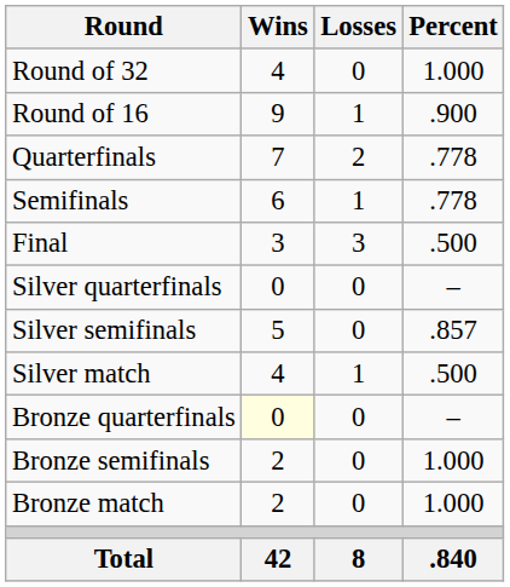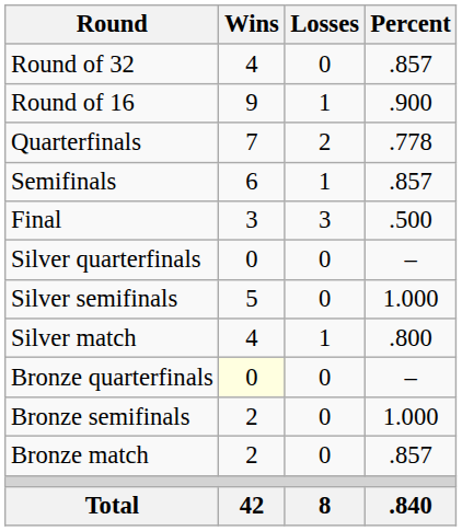 <table class=wikitable>
 <tr>
 <th>Round</th>
 <th>Wins</th>
 <th>Losses</th>
 <th>Percent</th>
 </tr>
 <tr align=center>
 <td align=left>Round of 32</td>
 <td>4</td>
 <td>0</td>
-<td>1.000</td>
+<td>.857</td>
 </tr>
 <tr align=center>
 <td align=left>Round of 16</td>
 <td>9</td>
 <td>1</td>
 <td>.900</td>
 </tr>
 <tr align=center>
 <td align=left>Quarterfinals</td>
 <td>7</td>
 <td>2</td>
 <td>.778</td>
 </tr>
 <tr align=center>
 <td align=left>Semifinals</td>
 <td>6</td>
 <td>1</td>
-<td>.778</td>
+<td>.857</td>
 </tr>
 <tr align=center>
 <td align=left>Final</td>
 <td>3</td>
 <td>3</td>
 <td>.500</td>
 </tr>
 <tr align=center>
 <td align=left>Silver quarterfinals</td>
 <td>0</td>
 <td>0</td>
 <td>–</td>
 </tr>
 <tr align=center>
 <td align=left>Silver semifinals</td>
 <td>5</td>
 <td>0</td>
-<td>.857</td>
+<td>1.000</td>
 </tr>
 <tr align=center>
 <td align=left>Silver match</td>
 <td>4</td>
 <td>1</td>
-<td>.500</td>
+<td>.800</td>
 </tr>
 <tr align=center>
 <td align=left>Bronze quarterfinals</td>
 <td style="background: lightyellow;">0</td>
 <td>0</td>
 <td>–</td>
 </tr>
 <tr align=center>
 <td align=left>Bronze semifinals</td>
 <td>2</td>
 <td>0</td>
 <td>1.000</td>
 </tr>
 <tr align=center>
 <td align=left>Bronze match</td>
 <td>2</td>
 <td>0</td>
-<td>1.000</td>
+<td>.857</td>
 </tr>
 <tr>
 <td colspan=4 bgcolor=lightgray></td>
 </tr>
 <tr>
 <th>Total</th>
 <th>42</th>
 <th>8</th>
 <th>.840</th>
 </tr>
 </table>
